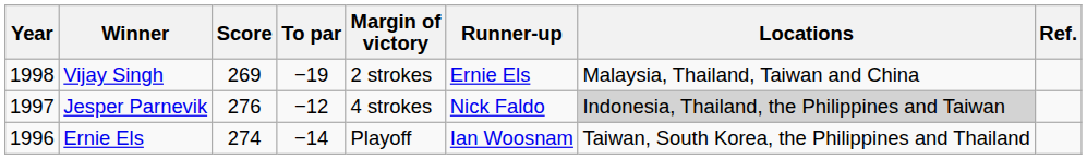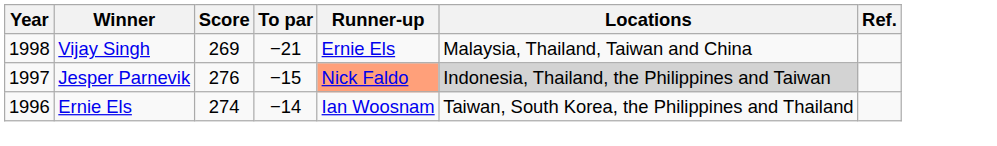 <table class=wikitable style="font-size:95%">
 <tr>
 <th>Year</th>
 <th>Winner</th>
 <th>Score</th>
 <th>To par</th>
-<th>Margin of<br>victory</th>
 <th>Runner-up</th>
 <th>Locations</th>
 <th>Ref.</th>
 </tr>
 <tr>
 <td>1998</td>
 <td> <a href='#'>Vijay Singh</a></td>
 <td align=center>269</td>
-<td align=center>−19</td>
-<td>2 strokes</td>
+<td align=center>−21</td>
 <td> <a href='#'>Ernie Els</a></td>
 <td>Malaysia, Thailand, Taiwan and China</td>
 <td></td>
 </tr>
 <tr>
 <td>1997</td>
 <td> <a href='#'>Jesper Parnevik</a></td>
 <td align=center>276</td>
-<td align=center>−12</td>
-<td>4 strokes</td>
-<td> <a href='#'>Nick Faldo</a></td>
+<td align=center>−15</td>
+<td style="background: lightsalmon;"> <a href='#'>Nick Faldo</a></td>
 <td style="background: lightgrey;">Indonesia, Thailand, the Philippines and Taiwan</td>
 <td></td>
 </tr>
 <tr>
 <td>1996</td>
 <td> <a href='#'>Ernie Els</a></td>
 <td align=center>274</td>
 <td align=center>−14</td>
-<td>Playoff</td>
 <td> <a href='#'>Ian Woosnam</a></td>
 <td>Taiwan, South Korea, the Philippines and Thailand</td>
 <td></td>
 </tr>
 </table>
